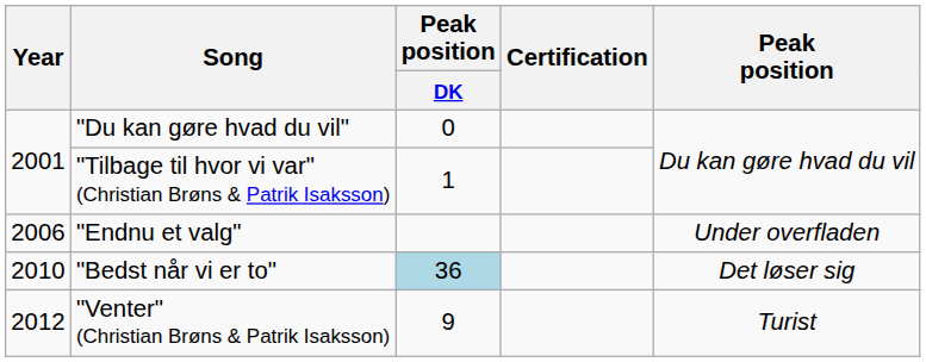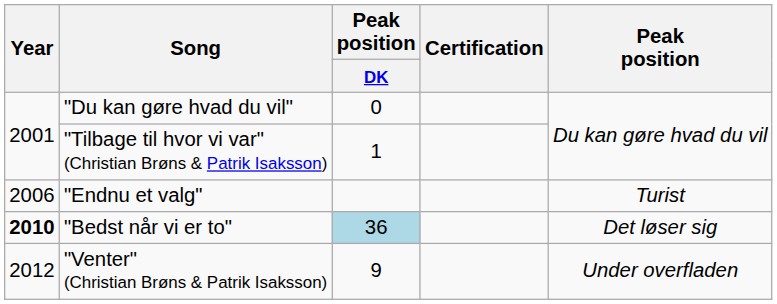 <table class="wikitable">
 <tr>
 <th width="33" rowspan="2" style="text-align:center;">Year</th>
 <th rowspan="2">Song</th>
 <th colspan="1">Peak <br>position</th>
 <th rowspan="2">Certification</th>
 <th rowspan="2">Peak <br>position</th>
 </tr>
 <tr>
 <th align="center"><a href='#'><small>DK</small></a><br></th>
 </tr>
 <tr>
 <td align="center" rowspan=2>2001</td>
 <td>"Du kan gøre hvad du vil"</td>
 <td align="center">0</td>
 <td></td>
 <td align="center" rowspan=2><em>Du kan gøre hvad du vil</em></td>
 </tr>
 <tr>
 <td>"Tilbage til hvor vi var"<br><small>(Christian Brøns & <a href='#'>Patrik Isaksson</a>)</small></td>
 <td align="center">1</td>
 <td></td>
 </tr>
 <tr>
 <td align="center">2006</td>
 <td>"Endnu et valg"</td>
 <td align="center"></td>
 <td></td>
-<td align="center"><em>Under overfladen</em></td>
+<td align="center"><em>Turist</em></td>
 </tr>
 <tr>
-<td align="center">2010</td>
+<td align="center"><strong>2010</strong></td>
 <td>"Bedst når vi er to"</td>
 <td align="center" style="background: lightblue;">36</td>
 <td></td>
 <td align="center"><em>Det løser sig</em></td>
 </tr>
 <tr>
 <td align="center">2012</td>
 <td>"Venter"<br><small>(Christian Brøns & Patrik Isaksson)</small></td>
 <td align="center">9</td>
 <td></td>
-<td align="center"><em>Turist</em></td>
+<td align="center"><em>Under overfladen</em></td>
 </tr>
 </table>
